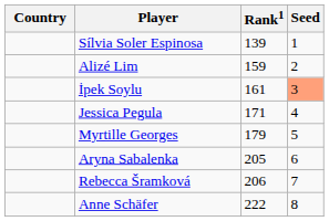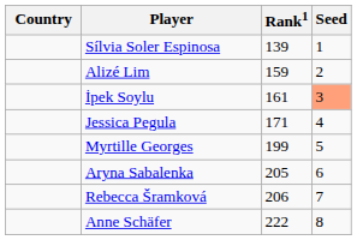 <table class="sortable wikitable">
 <tr>
 <th width="70">Country</th>
 <th width="175">Player</th>
 <th>Rank<sup>1</sup></th>
 <th>Seed</th>
 </tr>
 <tr>
 <td></td>
 <td><a href='#'>Sílvia Soler Espinosa</a></td>
 <td>139</td>
 <td>1</td>
 </tr>
 <tr>
 <td></td>
 <td><a href='#'>Alizé Lim</a></td>
 <td>159</td>
 <td>2</td>
 </tr>
 <tr>
 <td></td>
 <td><a href='#'>İpek Soylu</a></td>
 <td>161</td>
 <td style="background: lightsalmon;">3</td>
 </tr>
 <tr>
 <td></td>
 <td><a href='#'>Jessica Pegula</a></td>
 <td>171</td>
 <td>4</td>
 </tr>
 <tr>
 <td></td>
 <td><a href='#'>Myrtille Georges</a></td>
-<td>179</td>
+<td>199</td>
 <td>5</td>
 </tr>
 <tr>
 <td></td>
 <td><a href='#'>Aryna Sabalenka</a></td>
 <td>205</td>
 <td>6</td>
 </tr>
 <tr>
 <td></td>
 <td><a href='#'>Rebecca Šramková</a></td>
 <td>206</td>
 <td>7</td>
 </tr>
 <tr>
 <td></td>
 <td><a href='#'>Anne Schäfer</a></td>
 <td>222</td>
 <td>8</td>
 </tr>
 </table>
